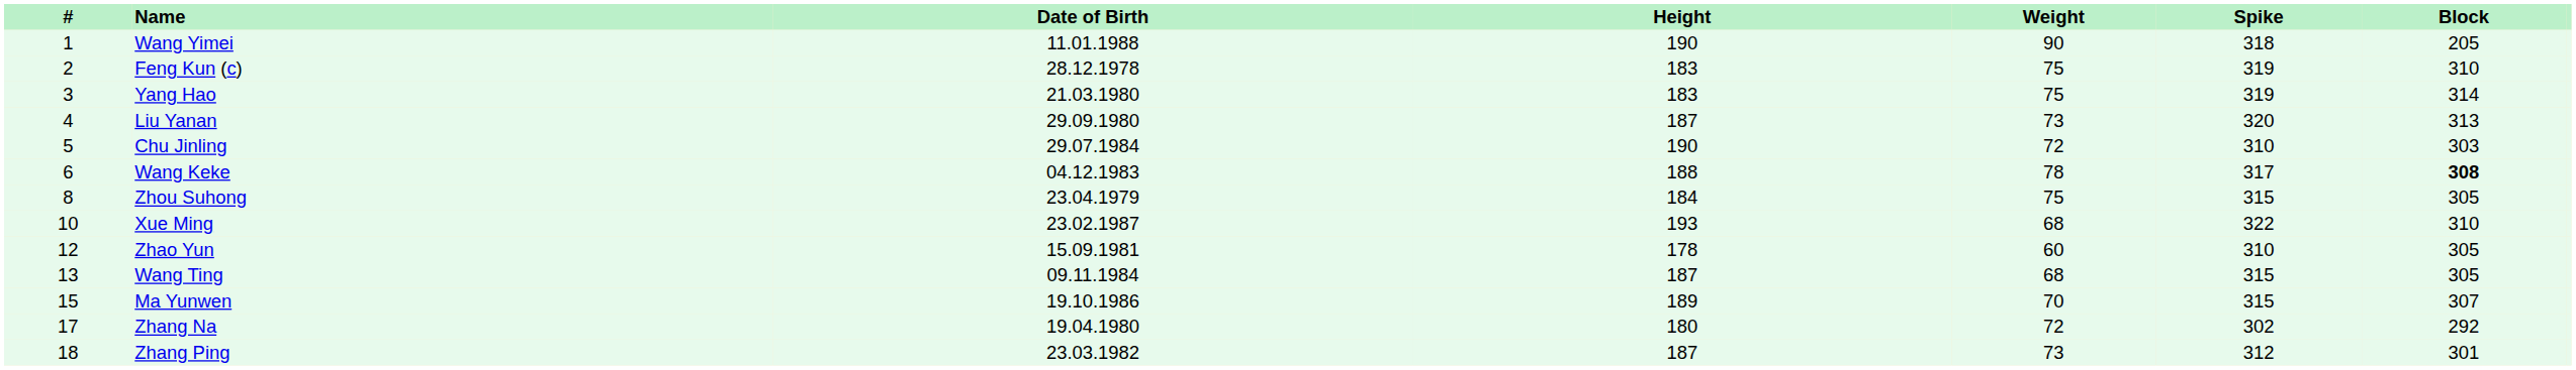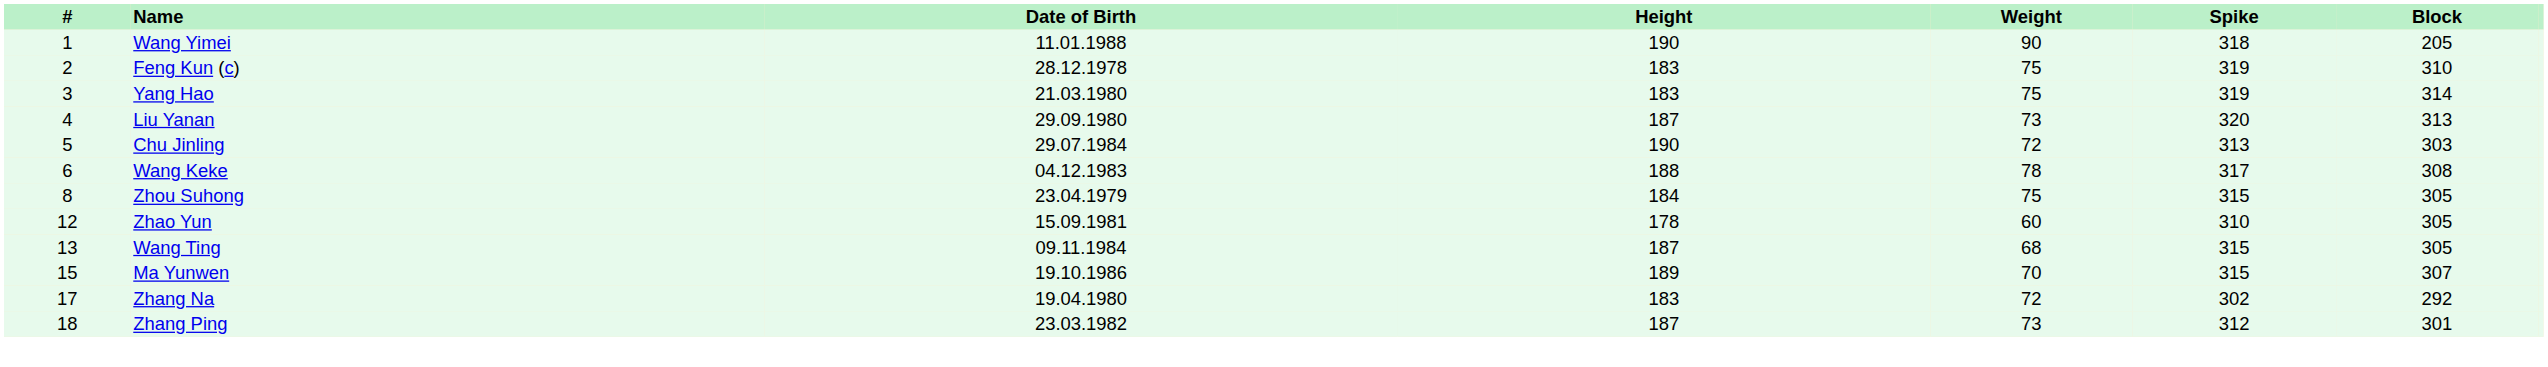 <table border=0 cellpadding=2 cellspacing=0  |- bgcolor=#FFECCE style="text-align:center; font-size:90%;" width=100%>
 <tr bgcolor=#BBF0C9>
 <th width=5%>#</th>
 <th width=25% align=left>Name</th>
 <th width=25%>Date of Birth</th>
 <th width=21%>Height</th>
 <th width=8%>Weight</th>
 <th width=8%>Spike</th>
 <th width=8%>Block</th>
 <th></th>
 </tr>
 <tr bgcolor=#E7FAEC>
 <td>1</td>
 <td align=left><a href='#'>Wang Yimei</a></td>
 <td>11.01.1988</td>
 <td>190</td>
 <td>90</td>
 <td>318</td>
 <td>205</td>
 <td></td>
 </tr>
 <tr bgcolor=#E7FAEC>
 <td>2</td>
 <td align=left><a href='#'>Feng Kun</a> (<a href='#'>c</a>)</td>
 <td>28.12.1978</td>
 <td>183</td>
 <td>75</td>
 <td>319</td>
 <td>310</td>
 <td></td>
 </tr>
 <tr bgcolor=#E7FAEC>
 <td>3</td>
 <td align=left><a href='#'>Yang Hao</a></td>
 <td>21.03.1980</td>
 <td>183</td>
 <td>75</td>
 <td>319</td>
 <td>314</td>
 <td></td>
 </tr>
 <tr bgcolor=#E7FAEC>
 <td>4</td>
 <td align=left><a href='#'>Liu Yanan</a></td>
 <td>29.09.1980</td>
 <td>187</td>
 <td>73</td>
 <td>320</td>
 <td>313</td>
 <td></td>
 </tr>
 <tr bgcolor=#E7FAEC>
 <td>5</td>
 <td align=left><a href='#'>Chu Jinling</a></td>
 <td>29.07.1984</td>
 <td>190</td>
 <td>72</td>
-<td>310</td>
+<td>313</td>
 <td>303</td>
 <td></td>
 </tr>
 <tr bgcolor=#E7FAEC>
 <td>6</td>
 <td align=left><a href='#'>Wang Keke</a></td>
 <td>04.12.1983</td>
 <td>188</td>
 <td>78</td>
 <td>317</td>
-<td><strong>308</strong></td>
+<td>308</td>
 <td></td>
 </tr>
 <tr bgcolor=#E7FAEC>
 <td>8</td>
 <td align=left><a href='#'>Zhou Suhong</a></td>
 <td>23.04.1979</td>
 <td>184</td>
 <td>75</td>
 <td>315</td>
 <td>305</td>
-<td></td>
-</tr>
-<tr bgcolor=#E7FAEC>
-<td>10</td>
-<td align=left><a href='#'>Xue Ming</a></td>
-<td>23.02.1987</td>
-<td>193</td>
-<td>68</td>
-<td>322</td>
-<td>310</td>
 <td></td>
 </tr>
 <tr bgcolor=#E7FAEC>
 <td>12</td>
 <td align=left><a href='#'>Zhao Yun</a></td>
 <td>15.09.1981</td>
 <td>178</td>
 <td>60</td>
 <td>310</td>
 <td>305</td>
 <td></td>
 </tr>
 <tr bgcolor=#E7FAEC>
 <td>13</td>
 <td align=left><a href='#'>Wang Ting</a></td>
 <td>09.11.1984</td>
 <td>187</td>
 <td>68</td>
 <td>315</td>
 <td>305</td>
 <td></td>
 </tr>
 <tr bgcolor=#E7FAEC>
 <td>15</td>
 <td align=left><a href='#'>Ma Yunwen</a></td>
 <td>19.10.1986</td>
 <td>189</td>
 <td>70</td>
 <td>315</td>
 <td>307</td>
 <td></td>
 </tr>
 <tr bgcolor=#E7FAEC>
 <td>17</td>
 <td align=left><a href='#'>Zhang Na</a></td>
 <td>19.04.1980</td>
-<td>180</td>
+<td>183</td>
 <td>72</td>
 <td>302</td>
 <td>292</td>
 <td></td>
 </tr>
 <tr bgcolor=#E7FAEC>
 <td>18</td>
 <td align=left><a href='#'>Zhang Ping</a></td>
 <td>23.03.1982</td>
 <td>187</td>
 <td>73</td>
 <td>312</td>
 <td>301</td>
 <td></td>
 </tr>
 </table>
